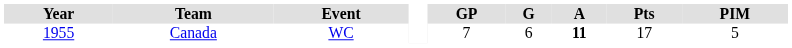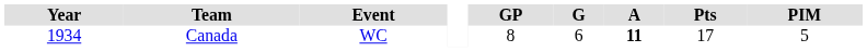 <table border="0" cellpadding="1" cellspacing="0" style="text-align:center; width:50em">
 <tr ALIGN="center" bgcolor="#e0e0e0">
 <th>Year</th>
 <th>Team</th>
 <th>Event</th>
 <th rowspan="99" bgcolor="#ffffff"> </th>
 <th>GP</th>
 <th>G</th>
 <th>A</th>
 <th>Pts</th>
 <th>PIM</th>
 </tr>
 <tr>
-<td><a href='#'>1955</a></td>
+<td><a href='#'>1934</a></td>
 <td><a href='#'>Canada</a></td>
 <td><a href='#'>WC</a></td>
-<td>7</td>
+<td>8</td>
 <td>6</td>
 <td><strong>11</strong></td>
 <td>17</td>
 <td>5</td>
 </tr>
 </table>
